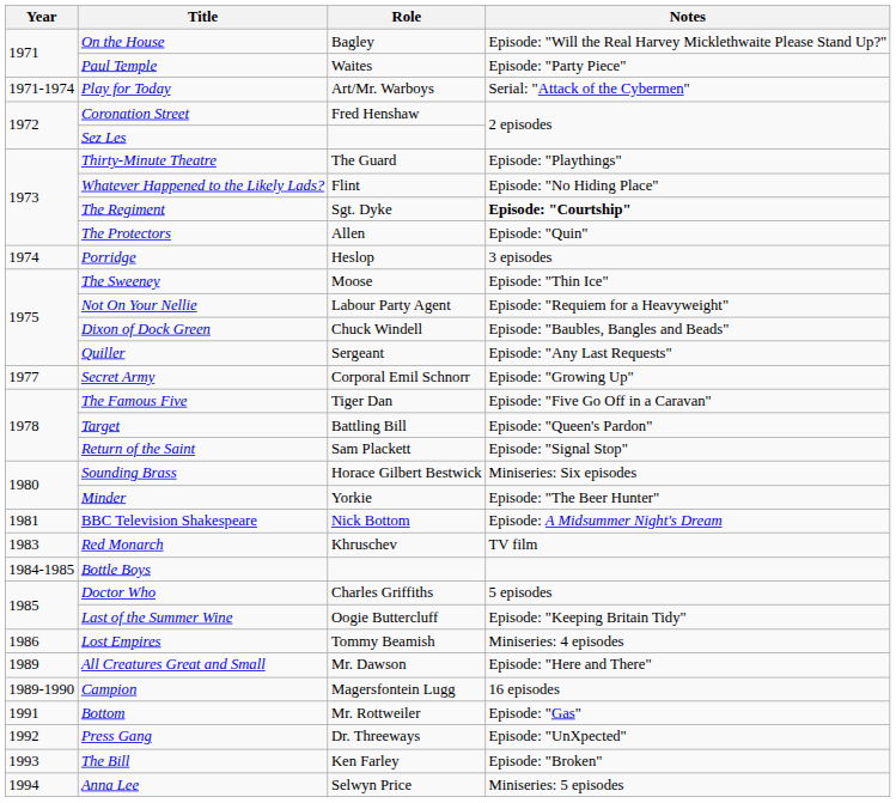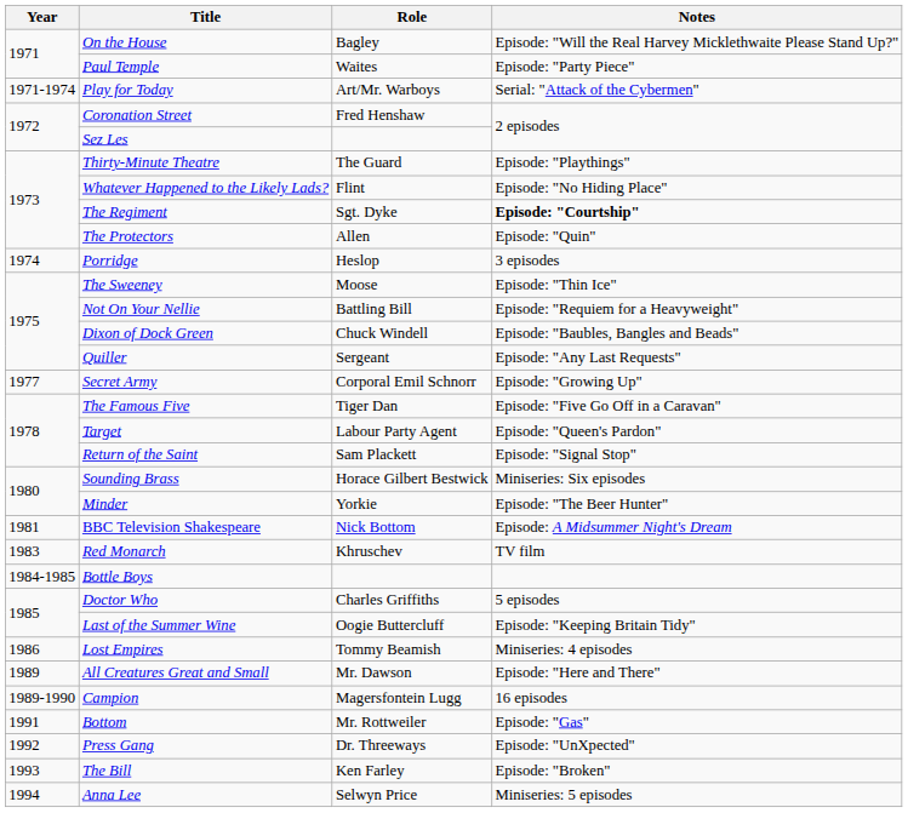 <table class="wikitable">
 <tr>
 <th>Year</th>
 <th>Title</th>
 <th>Role</th>
 <th>Notes</th>
 </tr>
 <tr>
 <td rowspan="2">1971</td>
 <td><a href='#'><em>On the House</em></a></td>
 <td>Bagley</td>
 <td>Episode: "Will the Real Harvey Micklethwaite Please Stand Up?"</td>
 </tr>
 <tr>
 <td><a href='#'><em>Paul Temple</em></a></td>
 <td>Waites</td>
 <td>Episode: "Party Piece"</td>
 </tr>
 <tr>
 <td>1971-1974</td>
 <td><em><a href='#'>Play for Today</a></em></td>
 <td>Art/Mr. Warboys</td>
 <td>Serial: "<a href='#'>Attack of the Cybermen</a>"</td>
 </tr>
 <tr>
 <td rowspan="2">1972</td>
 <td><em><a href='#'>Coronation Street</a></em></td>
 <td>Fred Henshaw</td>
 <td rowspan="2">2 episodes</td>
 </tr>
 <tr>
 <td><em><a href='#'>Sez Les</a></em></td>
 <td></td>
 </tr>
 <tr>
 <td rowspan="4">1973</td>
 <td><em><a href='#'>Thirty-Minute Theatre</a></em></td>
 <td>The Guard</td>
 <td>Episode: "Playthings"</td>
 </tr>
 <tr>
 <td><em><a href='#'>Whatever Happened to the Likely Lads?</a></em></td>
 <td>Flint</td>
 <td>Episode: "No Hiding Place"</td>
 </tr>
 <tr>
 <td><a href='#'><em>The Regiment</em></a></td>
 <td>Sgt. Dyke</td>
 <td><strong>Episode: "Courtship"</strong></td>
 </tr>
 <tr>
 <td><em><a href='#'>The Protectors</a></em></td>
 <td>Allen</td>
 <td>Episode: "Quin"</td>
 </tr>
 <tr>
 <td>1974</td>
 <td><a href='#'><em>Porridge</em></a></td>
 <td>Heslop</td>
 <td>3 episodes</td>
 </tr>
 <tr>
 <td rowspan="4">1975</td>
 <td><em><a href='#'>The Sweeney</a></em></td>
 <td>Moose</td>
 <td>Episode: "Thin Ice"</td>
 </tr>
 <tr>
 <td><em><a href='#'>Not On Your Nellie</a></em></td>
-<td>Labour Party Agent</td>
+<td>Battling Bill</td>
 <td>Episode: "Requiem for a Heavyweight"</td>
 </tr>
 <tr>
 <td><em><a href='#'>Dixon of Dock Green</a></em></td>
 <td>Chuck Windell</td>
 <td>Episode: "Baubles, Bangles and Beads"</td>
 </tr>
 <tr>
 <td><a href='#'><em>Quiller</em></a></td>
 <td>Sergeant</td>
 <td>Episode: "Any Last Requests"</td>
 </tr>
 <tr>
 <td>1977</td>
 <td><a href='#'><em>Secret Army</em></a></td>
 <td>Corporal Emil Schnorr</td>
 <td>Episode: "Growing Up"</td>
 </tr>
 <tr>
 <td rowspan="3">1978</td>
 <td><a href='#'><em>The Famous Five</em></a></td>
 <td>Tiger Dan</td>
 <td>Episode: "Five Go Off in a Caravan"</td>
 </tr>
 <tr>
 <td><a href='#'><em>Target</em></a></td>
-<td>Battling Bill</td>
+<td>Labour Party Agent</td>
 <td>Episode: "Queen's Pardon"</td>
 </tr>
 <tr>
 <td><em><a href='#'>Return of the Saint</a></em></td>
 <td>Sam Plackett</td>
 <td>Episode: "Signal Stop"</td>
 </tr>
 <tr>
 <td rowspan="2">1980</td>
 <td><a href='#'><em>Sounding Brass</em></a></td>
 <td>Horace Gilbert Bestwick</td>
 <td>Miniseries: Six episodes</td>
 </tr>
 <tr>
 <td><a href='#'><em>Minder</em></a></td>
 <td>Yorkie</td>
 <td>Episode: "The Beer Hunter"</td>
 </tr>
 <tr>
 <td>1981</td>
 <td><a href='#'>BBC Television Shakespeare</a></td>
 <td><a href='#'>Nick Bottom</a></td>
 <td>Episode: <em><a href='#'>A Midsummer Night's Dream</a></em></td>
 </tr>
 <tr>
 <td>1983</td>
 <td><em><a href='#'>Red Monarch</a></em></td>
 <td>Khruschev</td>
 <td>TV film</td>
 </tr>
 <tr>
 <td>1984-1985</td>
 <td><em><a href='#'>Bottle Boys</a></em></td>
 <td></td>
 <td></td>
 </tr>
 <tr>
 <td rowspan="2">1985</td>
 <td><em><a href='#'>Doctor Who</a></em></td>
 <td>Charles Griffiths</td>
 <td>5 episodes</td>
 </tr>
 <tr>
 <td><em><a href='#'>Last of the Summer Wine</a></em></td>
 <td>Oogie Buttercluff</td>
 <td>Episode: "Keeping Britain Tidy"</td>
 </tr>
 <tr>
 <td>1986</td>
 <td><em><a href='#'>Lost Empires</a></em></td>
 <td>Tommy Beamish</td>
 <td>Miniseries: 4 episodes</td>
 </tr>
 <tr>
 <td>1989</td>
 <td><a href='#'><em>All Creatures Great and Small</em></a></td>
 <td>Mr. Dawson</td>
 <td>Episode: "Here and There"</td>
 </tr>
 <tr>
 <td>1989-1990</td>
 <td><a href='#'><em>Campion</em></a></td>
 <td>Magersfontein Lugg</td>
 <td>16 episodes</td>
 </tr>
 <tr>
 <td>1991</td>
 <td><a href='#'><em>Bottom</em></a></td>
 <td>Mr. Rottweiler</td>
 <td>Episode: "<a href='#'>Gas</a>"</td>
 </tr>
 <tr>
 <td>1992</td>
 <td><em><a href='#'>Press Gang</a></em></td>
 <td>Dr. Threeways</td>
 <td>Episode: "UnXpected"</td>
 </tr>
 <tr>
 <td>1993</td>
 <td><em><a href='#'>The Bill</a></em></td>
 <td>Ken Farley</td>
 <td>Episode: "Broken"</td>
 </tr>
 <tr>
 <td>1994</td>
 <td><a href='#'><em>Anna Lee</em></a></td>
 <td>Selwyn Price</td>
 <td>Miniseries: 5 episodes</td>
 </tr>
 </table>
